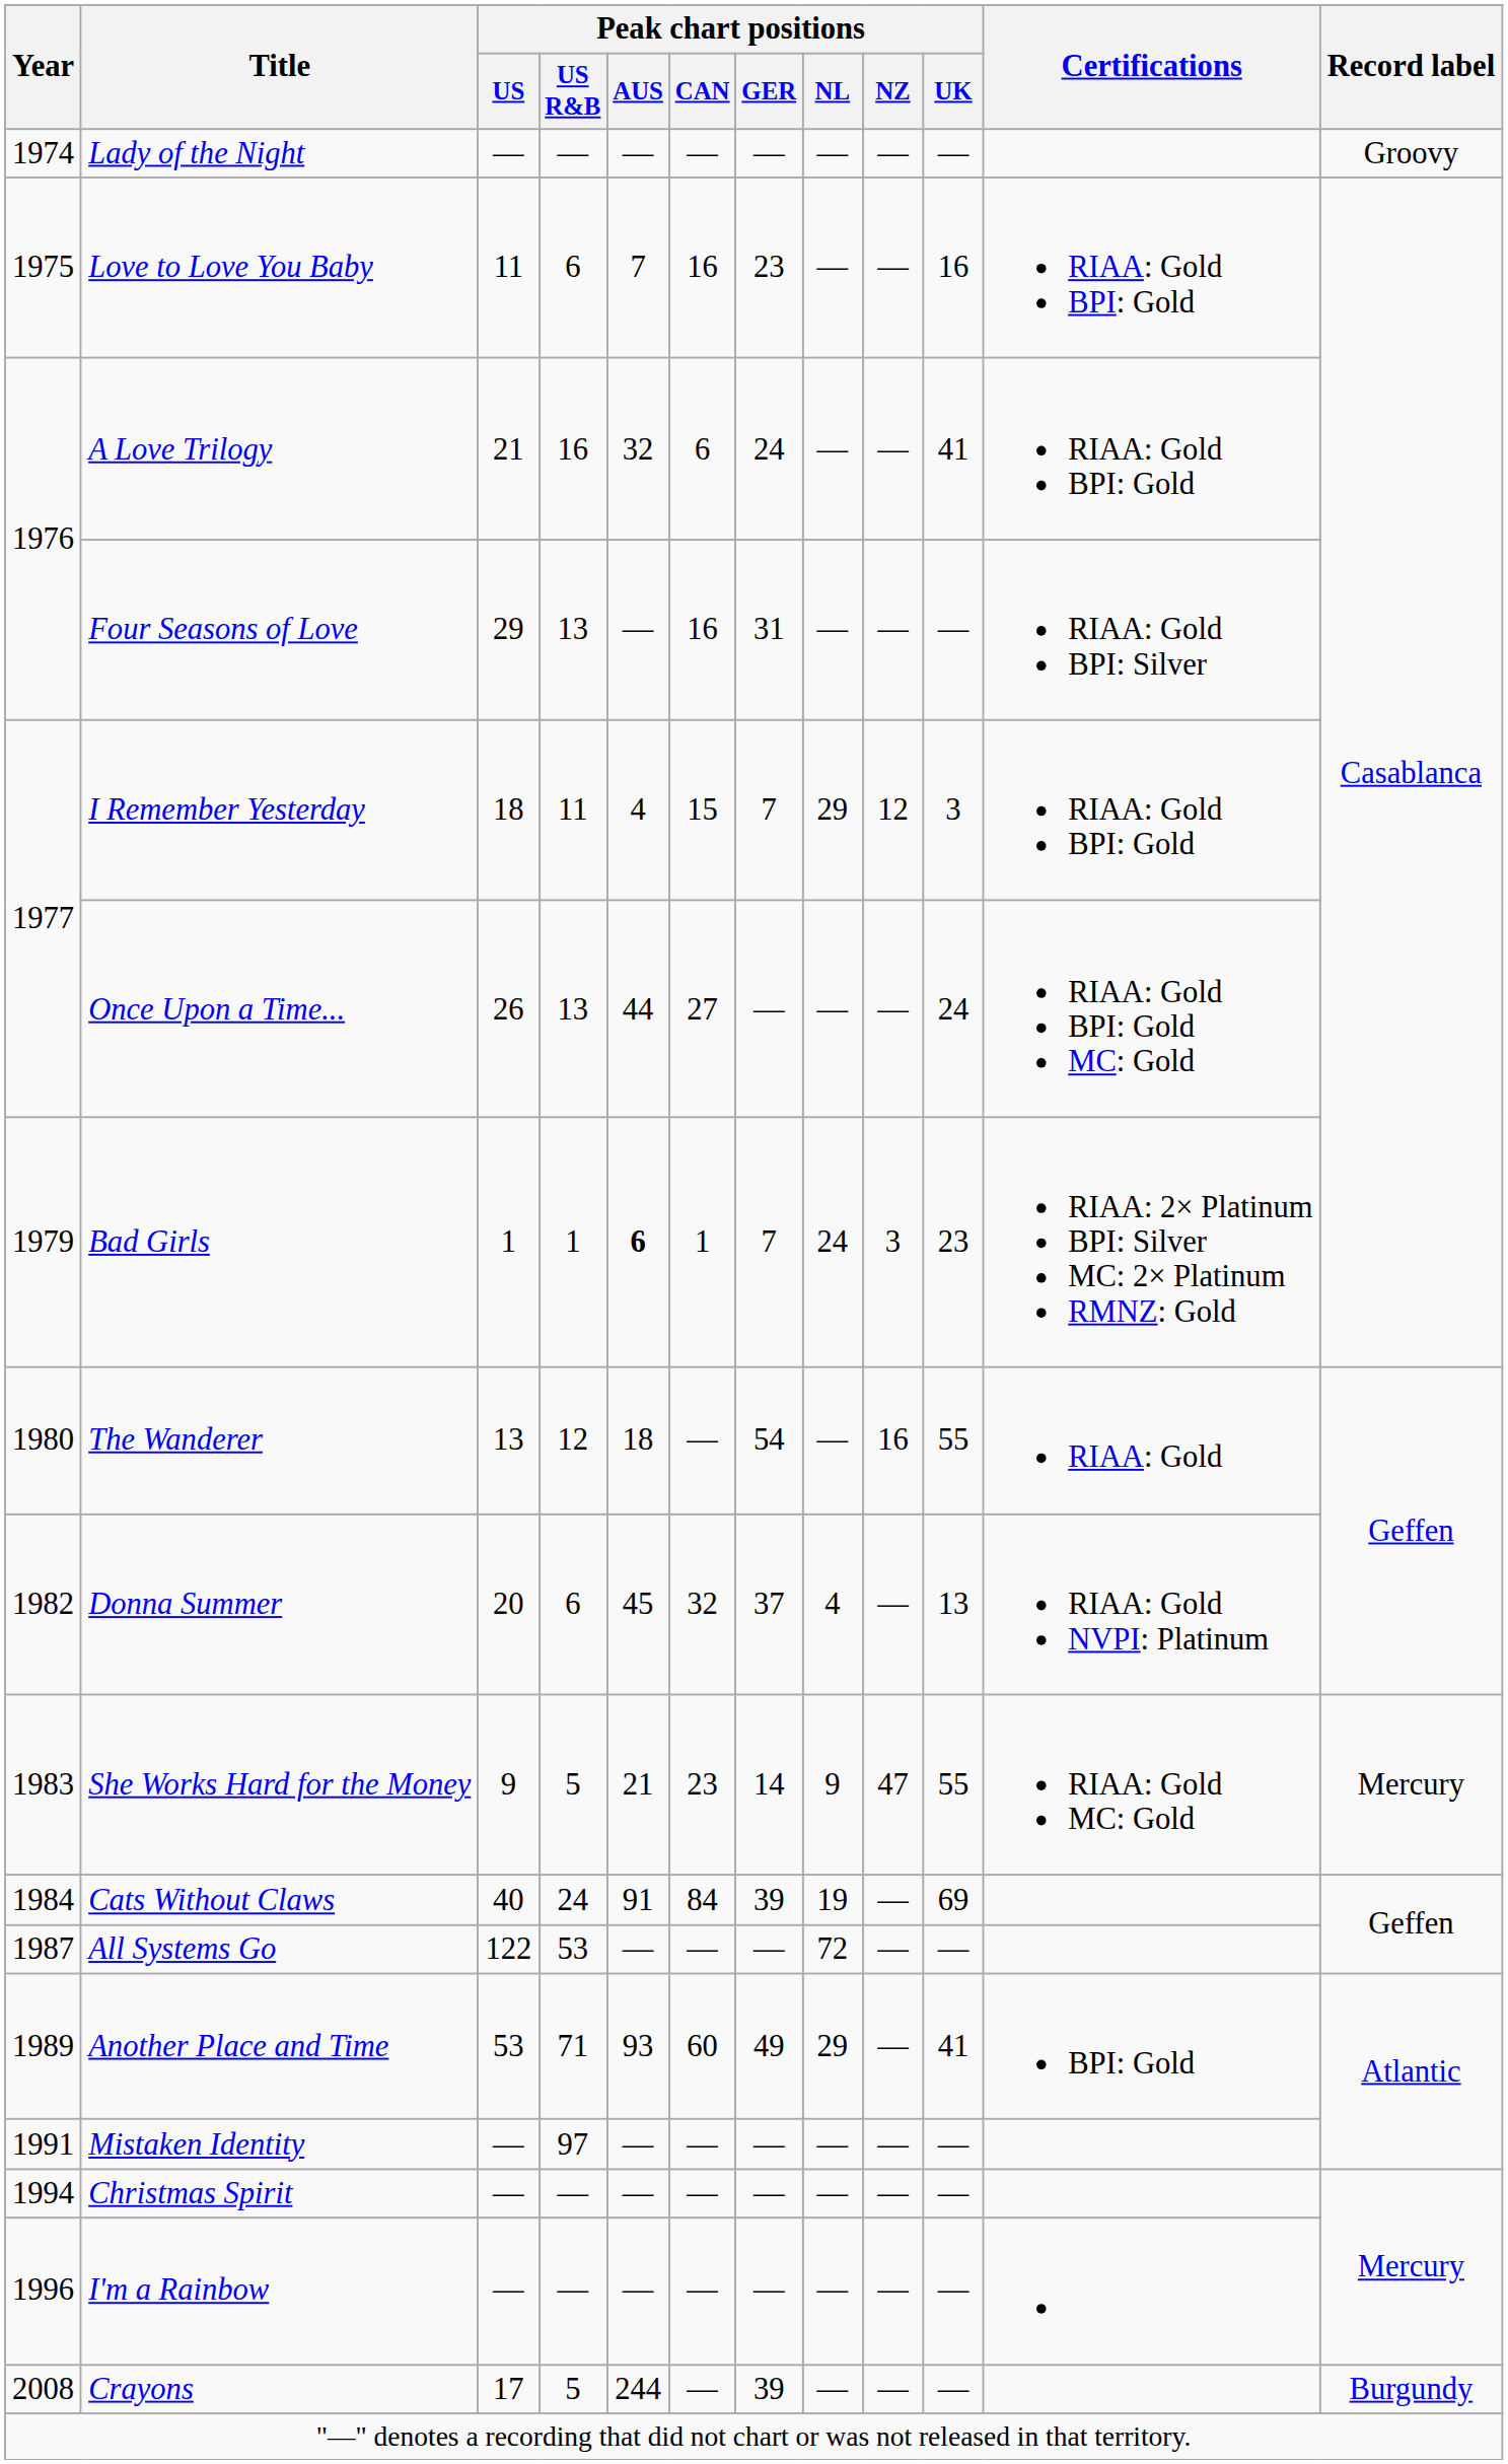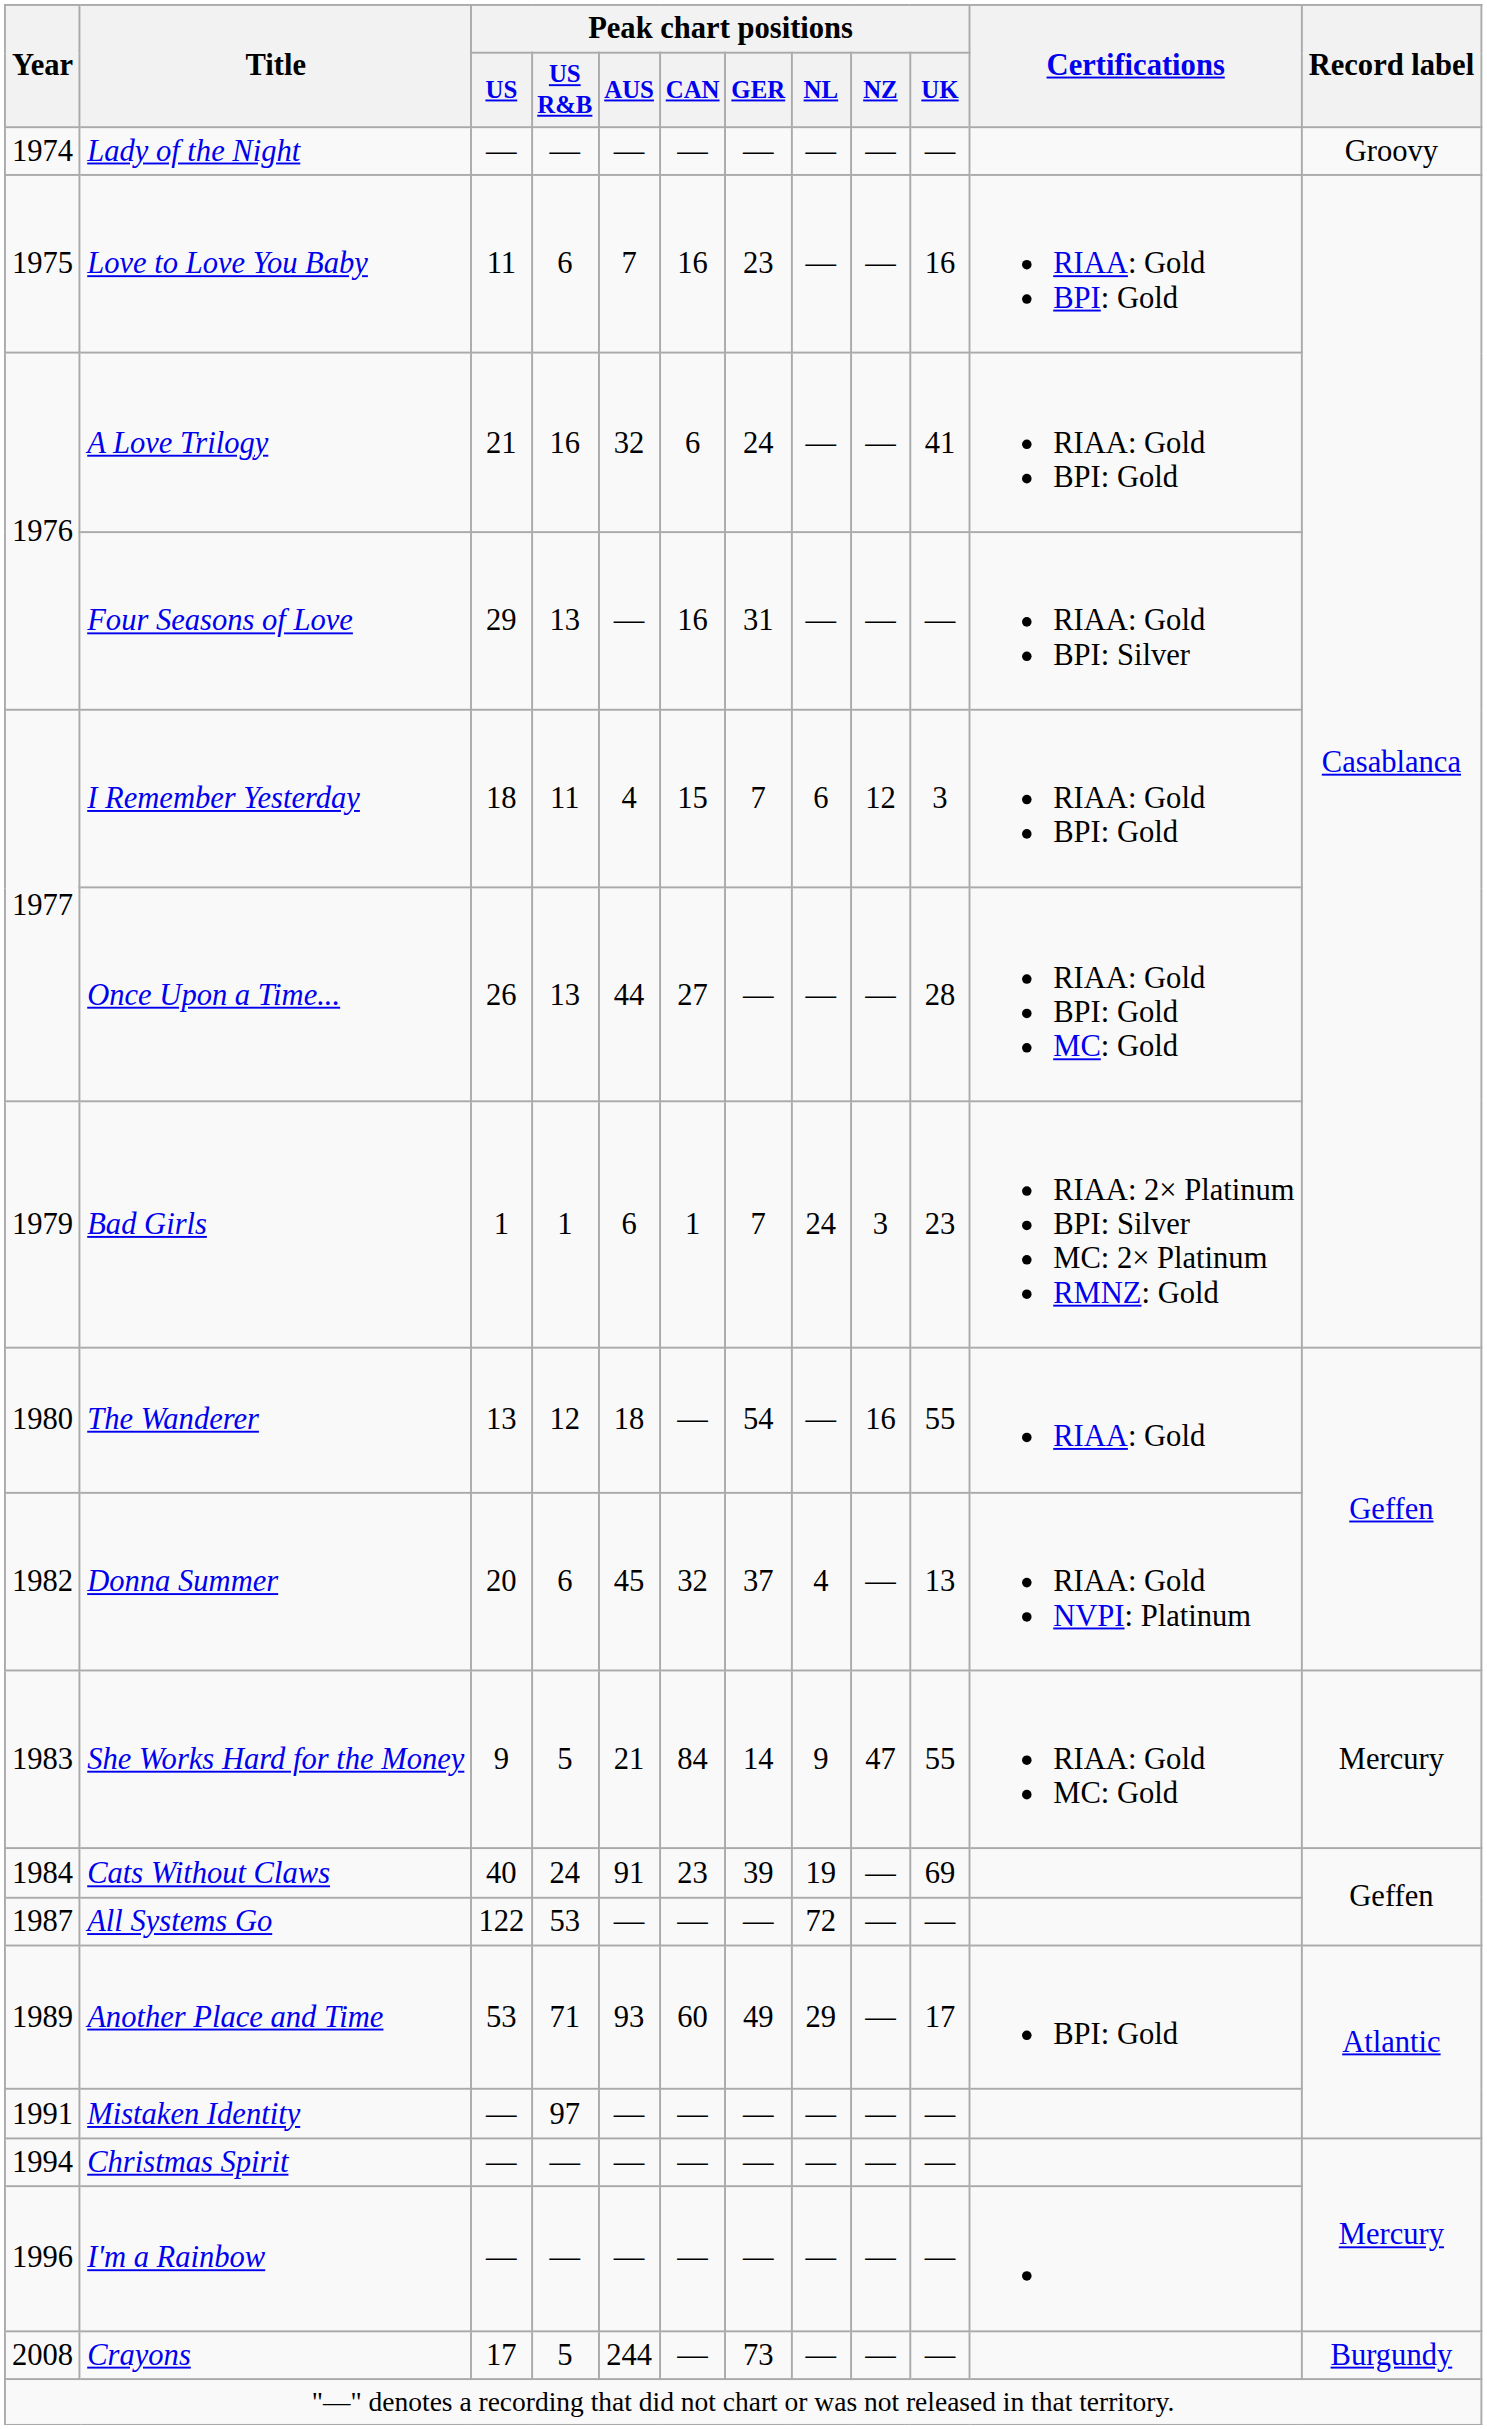 <table class="wikitable" style=text-align:center;>
 <tr>
 <th rowspan="2">Year</th>
 <th rowspan="2">Title</th>
 <th colspan="8">Peak chart positions</th>
 <th rowspan="2"><a href='#'>Certifications</a></th>
 <th rowspan="2">Record label</th>
 </tr>
 <tr style="font-size: small;">
 <th width="25"><a href='#'>US</a> <br></th>
 <th width="25"><a href='#'>US R&B</a> <br></th>
 <th width="25"><a href='#'>AUS</a><br></th>
 <th width="25"><a href='#'>CAN</a><br></th>
 <th width="25"><a href='#'>GER</a><br></th>
 <th width="25"><a href='#'>NL</a><br></th>
 <th width="25"><a href='#'>NZ</a> <br></th>
 <th width="25"><a href='#'>UK</a> <br></th>
 </tr>
 <tr>
 <td>1974</td>
 <td align=left><em><a href='#'>Lady of the Night</a></em> </td>
 <td>—</td>
 <td>—</td>
 <td>—</td>
 <td>—</td>
 <td>—</td>
 <td>—</td>
 <td>—</td>
 <td>—</td>
 <td align=left></td>
 <td>Groovy</td>
 </tr>
 <tr>
 <td>1975</td>
 <td align=left><em><a href='#'>Love to Love You Baby</a></em></td>
 <td>11</td>
 <td>6</td>
 <td>7</td>
 <td>16</td>
 <td>23</td>
 <td>—</td>
 <td>—</td>
 <td>16</td>
 <td align=left><br><ul><li><a href='#'>RIAA</a>: Gold</li><li><a href='#'>BPI</a>: Gold</li></ul></td>
 <td rowspan="6"><a href='#'>Casablanca</a> </td>
 </tr>
 <tr>
 <td rowspan="2">1976</td>
 <td align=left><em><a href='#'>A Love Trilogy</a></em></td>
 <td>21</td>
 <td>16</td>
 <td>32</td>
 <td>6</td>
 <td>24</td>
 <td>—</td>
 <td>—</td>
 <td>41</td>
 <td align=left><br><ul><li>RIAA: Gold</li><li>BPI: Gold</li></ul></td>
 </tr>
 <tr>
 <td align=left><em><a href='#'>Four Seasons of Love</a></em></td>
 <td>29</td>
 <td>13</td>
 <td>—</td>
 <td>16</td>
 <td>31</td>
 <td>—</td>
 <td>—</td>
 <td>—</td>
 <td align=left><br><ul><li>RIAA: Gold</li><li>BPI: Silver</li></ul></td>
 </tr>
 <tr>
 <td rowspan="2">1977</td>
 <td align=left><em><a href='#'>I Remember Yesterday</a></em></td>
 <td>18</td>
 <td>11</td>
 <td>4</td>
 <td>15</td>
 <td>7</td>
-<td>29</td>
+<td>6</td>
 <td>12</td>
 <td>3</td>
 <td align=left><br><ul><li>RIAA: Gold</li><li>BPI: Gold</li></ul></td>
 </tr>
 <tr>
 <td align=left><em><a href='#'>Once Upon a Time...</a></em></td>
 <td>26</td>
 <td>13</td>
 <td>44</td>
 <td>27</td>
 <td>—</td>
 <td>—</td>
 <td>—</td>
-<td>24</td>
+<td>28</td>
 <td align=left><br><ul><li>RIAA: Gold</li><li>BPI: Gold</li><li><a href='#'>MC</a>: Gold</li></ul></td>
 </tr>
 <tr>
 <td>1979</td>
 <td align=left><em><a href='#'>Bad Girls</a></em></td>
 <td>1</td>
 <td>1</td>
-<td><strong>6</strong></td>
+<td>6</td>
 <td>1</td>
 <td>7</td>
 <td>24</td>
 <td>3</td>
 <td>23</td>
 <td align=left><br><ul><li>RIAA: 2× Platinum</li><li>BPI: Silver</li><li>MC: 2× Platinum</li><li><a href='#'>RMNZ</a>: Gold</li></ul></td>
 </tr>
 <tr>
 <td>1980</td>
 <td align=left><em><a href='#'>The Wanderer</a></em></td>
 <td>13</td>
 <td>12</td>
 <td>18</td>
 <td>—</td>
 <td>54</td>
 <td>—</td>
 <td>16</td>
 <td>55</td>
 <td align=left><br><ul><li><a href='#'>RIAA</a>: Gold</li></ul></td>
 <td rowspan="2"><a href='#'>Geffen</a></td>
 </tr>
 <tr>
 <td>1982</td>
 <td align=left><em><a href='#'>Donna Summer</a></em></td>
 <td>20</td>
 <td>6</td>
 <td>45</td>
 <td>32</td>
 <td>37</td>
 <td>4</td>
 <td>—</td>
 <td>13</td>
 <td align=left><br><ul><li>RIAA: Gold</li><li><a href='#'>NVPI</a>: Platinum</li></ul></td>
 </tr>
 <tr>
 <td>1983</td>
 <td align=left><em><a href='#'>She Works Hard for the Money</a></em></td>
 <td>9</td>
 <td>5</td>
 <td>21</td>
-<td>23</td>
+<td>84</td>
 <td>14</td>
 <td>9</td>
 <td>47</td>
 <td>55</td>
 <td align=left><br><ul><li>RIAA: Gold</li><li>MC: Gold</li></ul></td>
 <td>Mercury</td>
 </tr>
 <tr>
 <td>1984</td>
 <td align=left><em><a href='#'>Cats Without Claws</a></em></td>
 <td>40</td>
 <td>24</td>
 <td>91</td>
-<td>84</td>
+<td>23</td>
 <td>39</td>
 <td>19</td>
 <td>—</td>
 <td>69</td>
 <td align=left></td>
 <td rowspan="2">Geffen</td>
 </tr>
 <tr>
 <td>1987</td>
 <td align=left><em><a href='#'>All Systems Go</a></em></td>
 <td>122</td>
 <td>53</td>
 <td>—</td>
 <td>—</td>
 <td>—</td>
 <td>72</td>
 <td>—</td>
 <td>—</td>
 <td align=left></td>
 </tr>
 <tr>
 <td>1989</td>
 <td align=left><em><a href='#'>Another Place and Time</a></em></td>
 <td>53</td>
 <td>71</td>
 <td>93</td>
 <td>60</td>
 <td>49</td>
 <td>29</td>
 <td>—</td>
-<td>41</td>
+<td>17</td>
 <td align=left><br><ul><li>BPI: Gold</li></ul></td>
 <td rowspan="2"><a href='#'>Atlantic</a></td>
 </tr>
 <tr>
 <td>1991</td>
 <td align=left><em><a href='#'>Mistaken Identity</a></em></td>
 <td>—</td>
 <td>97</td>
 <td>—</td>
 <td>—</td>
 <td>—</td>
 <td>—</td>
 <td>—</td>
 <td>—</td>
 <td align=left></td>
 </tr>
 <tr>
 <td>1994</td>
 <td align=left><em><a href='#'>Christmas Spirit</a></em></td>
 <td>—</td>
 <td>—</td>
 <td>—</td>
 <td>—</td>
 <td>—</td>
 <td>—</td>
 <td>—</td>
 <td>—</td>
 <td align=left></td>
 <td rowspan="2"><a href='#'>Mercury</a></td>
 </tr>
 <tr>
 <td>1996</td>
 <td align=left><em><a href='#'>I'm a Rainbow</a></em></td>
 <td>—</td>
 <td>—</td>
 <td>—</td>
 <td>—</td>
 <td>—</td>
 <td>—</td>
 <td>—</td>
 <td>—</td>
 <td align=left><br><ul><li></li></ul></td>
 </tr>
 <tr>
 <td>2008</td>
 <td align=left><em><a href='#'>Crayons</a></em></td>
 <td>17</td>
 <td>5</td>
 <td>244</td>
 <td>—</td>
-<td>39</td>
+<td>73</td>
 <td>—</td>
 <td>—</td>
 <td>—</td>
 <td align=left></td>
 <td><a href='#'>Burgundy</a></td>
 </tr>
 <tr>
 <td colspan="15" style="font-size:90%">"—" denotes a recording that did not chart or was not released in that territory.</td>
 </tr>
 </table>
